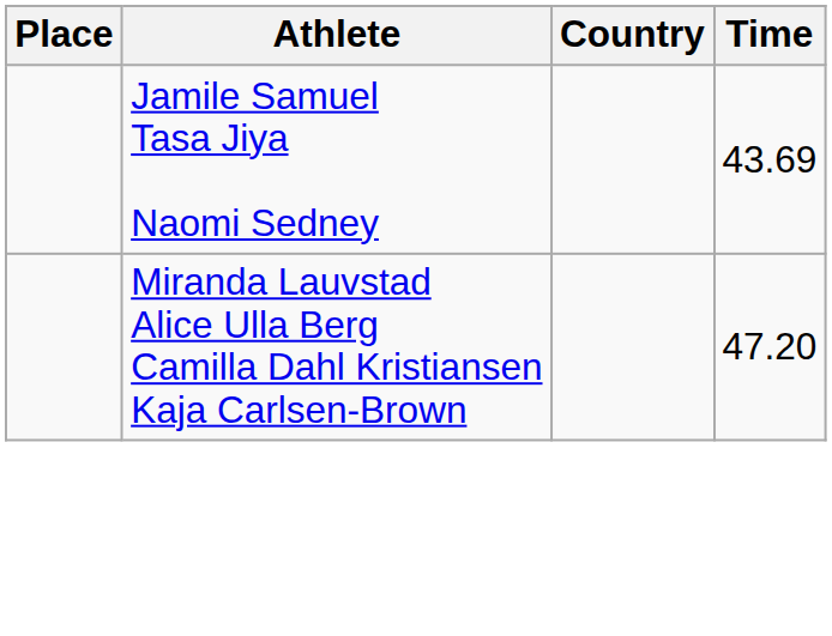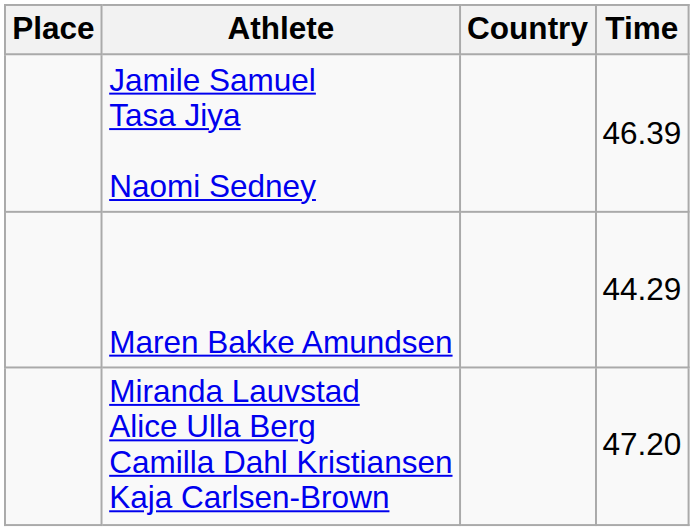 <table class="wikitable">
 <tr>
 <th>Place</th>
 <th>Athlete</th>
 <th>Country</th>
 <th>Time</th>
 </tr>
 <tr>
 <td align=center></td>
 <td><a href='#'>Jamile Samuel</a><br><a href='#'>Tasa Jiya</a><br><br><a href='#'>Naomi Sedney</a></td>
 <td></td>
-<td>43.69</td>
+<td>46.39</td>
+</tr>
+<tr>
+<td align=center></td>
+<td><br><br><br><a href='#'>Maren Bakke Amundsen</a></td>
+<td></td>
+<td>44.29</td>
 </tr>
 <tr>
 <td align=center></td>
 <td><a href='#'>Miranda Lauvstad</a><br><a href='#'>Alice Ulla Berg</a><br><a href='#'>Camilla Dahl Kristiansen</a><br><a href='#'>Kaja Carlsen-Brown</a></td>
 <td></td>
 <td>47.20</td>
 </tr>
 </table>
